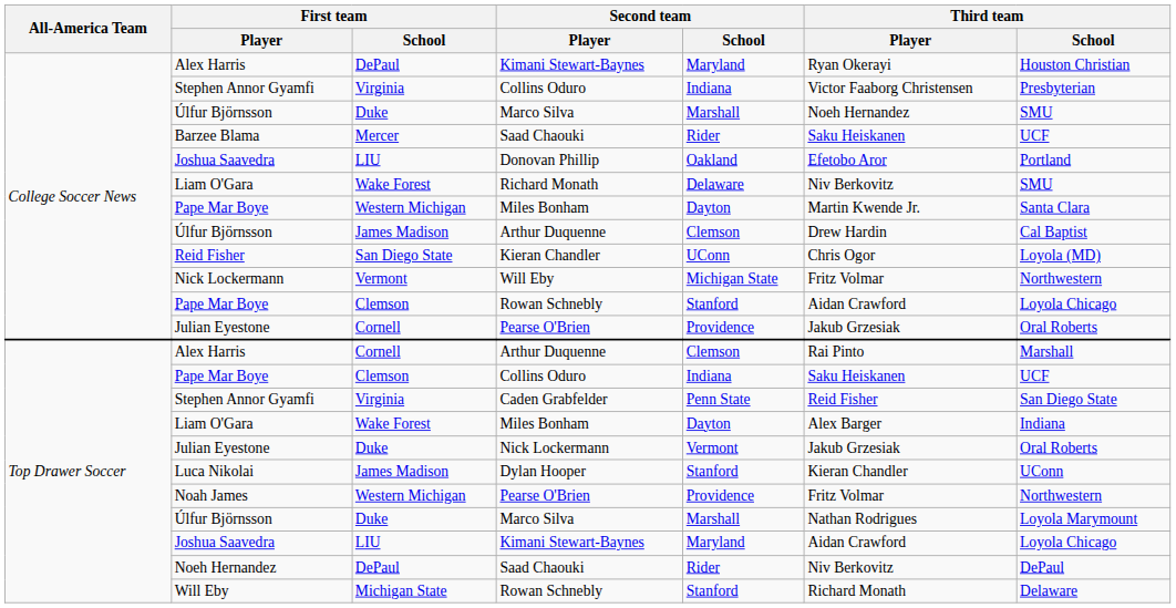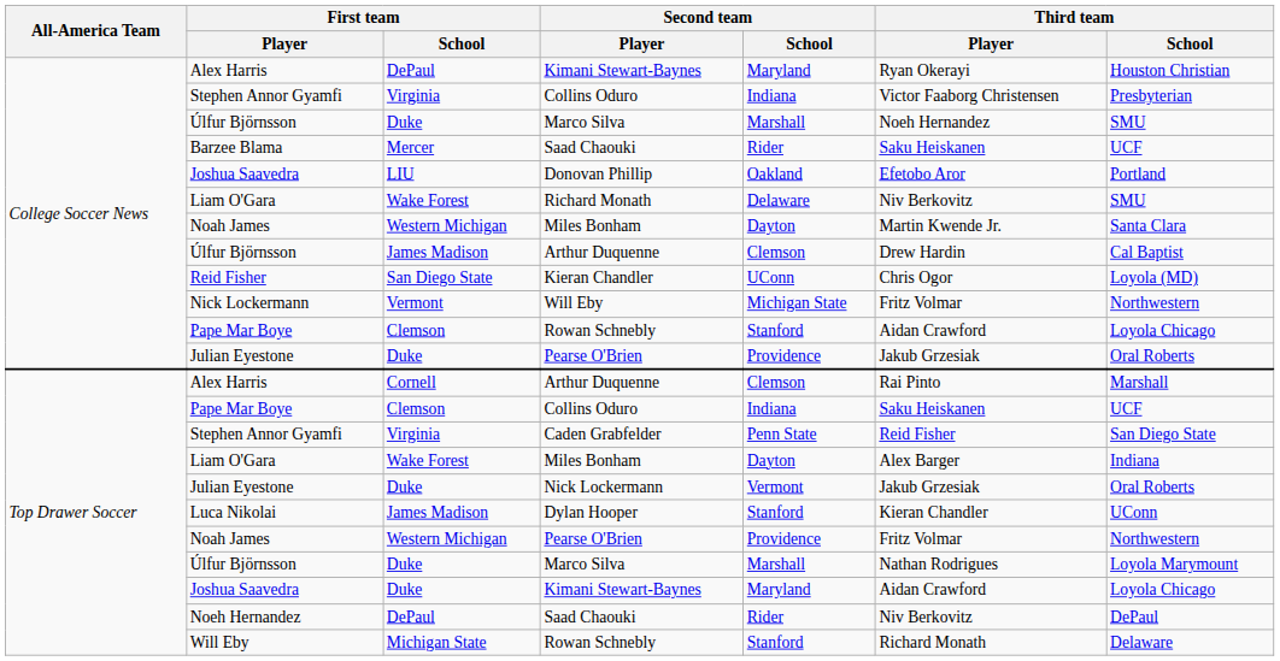 <table class="wikitable" style="width:98%;">
 <tr>
 <th rowspan="2">All-America Team</th>
 <th colspan="2">First team</th>
 <th colspan="2">Second team</th>
 <th colspan="2">Third team</th>
 </tr>
 <tr>
 <th>Player</th>
 <th>School</th>
 <th>Player</th>
 <th>School</th>
 <th>Player</th>
 <th>School</th>
 </tr>
 <tr>
 <td rowspan="12"><em>College Soccer News</em></td>
 <td> Alex Harris</td>
 <td><a href='#'>DePaul</a></td>
 <td> <a href='#'>Kimani Stewart-Baynes</a></td>
 <td><a href='#'>Maryland</a></td>
 <td> Ryan Okerayi</td>
 <td><a href='#'>Houston Christian</a></td>
 </tr>
 <tr>
 <td> Stephen Annor Gyamfi</td>
 <td><a href='#'>Virginia</a></td>
 <td> Collins Oduro</td>
 <td><a href='#'>Indiana</a></td>
 <td> Victor Faaborg Christensen</td>
 <td><a href='#'>Presbyterian</a></td>
 </tr>
 <tr>
 <td> Úlfur Björnsson</td>
 <td><a href='#'>Duke</a></td>
 <td> Marco Silva</td>
 <td><a href='#'>Marshall</a></td>
 <td> Noeh Hernandez</td>
 <td><a href='#'>SMU</a></td>
 </tr>
 <tr>
 <td> Barzee Blama</td>
 <td><a href='#'>Mercer</a></td>
 <td> Saad Chaouki</td>
 <td><a href='#'>Rider</a></td>
 <td> <a href='#'>Saku Heiskanen</a></td>
 <td><a href='#'>UCF</a></td>
 </tr>
 <tr>
 <td> <a href='#'>Joshua Saavedra</a></td>
 <td><a href='#'>LIU</a></td>
 <td> Donovan Phillip</td>
 <td><a href='#'>Oakland</a></td>
 <td> <a href='#'>Efetobo Aror</a></td>
 <td><a href='#'>Portland</a></td>
 </tr>
 <tr>
 <td> Liam O'Gara</td>
 <td><a href='#'>Wake Forest</a></td>
 <td> Richard Monath</td>
 <td><a href='#'>Delaware</a></td>
 <td> Niv Berkovitz</td>
 <td><a href='#'>SMU</a></td>
 </tr>
 <tr>
-<td> <a href='#'>Pape Mar Boye</a></td>
+<td> Noah James</td>
 <td><a href='#'>Western Michigan</a></td>
 <td> Miles Bonham</td>
 <td><a href='#'>Dayton</a></td>
 <td> Martin Kwende Jr.</td>
 <td><a href='#'>Santa Clara</a></td>
 </tr>
 <tr>
 <td> Úlfur Björnsson</td>
 <td><a href='#'>James Madison</a></td>
 <td> Arthur Duquenne</td>
 <td><a href='#'>Clemson</a></td>
 <td> Drew Hardin</td>
 <td><a href='#'>Cal Baptist</a></td>
 </tr>
 <tr>
 <td> <a href='#'>Reid Fisher</a></td>
 <td><a href='#'>San Diego State</a></td>
 <td> Kieran Chandler</td>
 <td><a href='#'>UConn</a></td>
 <td> Chris Ogor</td>
 <td><a href='#'>Loyola (MD)</a></td>
 </tr>
 <tr>
 <td> Nick Lockermann</td>
 <td><a href='#'>Vermont</a></td>
 <td> Will Eby</td>
 <td><a href='#'>Michigan State</a></td>
 <td> Fritz Volmar</td>
 <td><a href='#'>Northwestern</a></td>
 </tr>
 <tr>
 <td> <a href='#'>Pape Mar Boye</a></td>
 <td><a href='#'>Clemson</a></td>
 <td> Rowan Schnebly</td>
 <td><a href='#'>Stanford</a></td>
 <td> Aidan Crawford</td>
 <td><a href='#'>Loyola Chicago</a></td>
 </tr>
 <tr>
 <td> Julian Eyestone</td>
-<td><a href='#'>Cornell</a></td>
+<td><a href='#'>Duke</a></td>
 <td> <a href='#'>Pearse O'Brien</a></td>
 <td><a href='#'>Providence</a></td>
 <td> Jakub Grzesiak</td>
 <td><a href='#'>Oral Roberts</a></td>
 </tr>
 <tr style="border-top:2px solid black;">
 <td rowspan="11"><em>Top Drawer Soccer</em></td>
 <td> Alex Harris</td>
 <td><a href='#'>Cornell</a></td>
 <td> Arthur Duquenne</td>
 <td><a href='#'>Clemson</a></td>
 <td> Rai Pinto</td>
 <td><a href='#'>Marshall</a></td>
 </tr>
 <tr>
 <td> <a href='#'>Pape Mar Boye</a></td>
 <td><a href='#'>Clemson</a></td>
 <td> Collins Oduro</td>
 <td><a href='#'>Indiana</a></td>
 <td> <a href='#'>Saku Heiskanen</a></td>
 <td><a href='#'>UCF</a></td>
 </tr>
 <tr>
 <td> Stephen Annor Gyamfi</td>
 <td><a href='#'>Virginia</a></td>
 <td> Caden Grabfelder</td>
 <td><a href='#'>Penn State</a></td>
 <td> <a href='#'>Reid Fisher</a></td>
 <td><a href='#'>San Diego State</a></td>
 </tr>
 <tr>
 <td> Liam O'Gara</td>
 <td><a href='#'>Wake Forest</a></td>
 <td> Miles Bonham</td>
 <td><a href='#'>Dayton</a></td>
 <td> Alex Barger</td>
 <td><a href='#'>Indiana</a></td>
 </tr>
 <tr>
 <td> Julian Eyestone</td>
 <td><a href='#'>Duke</a></td>
 <td> Nick Lockermann</td>
 <td><a href='#'>Vermont</a></td>
 <td> Jakub Grzesiak</td>
 <td><a href='#'>Oral Roberts</a></td>
 </tr>
 <tr>
 <td> Luca Nikolai</td>
 <td><a href='#'>James Madison</a></td>
 <td> Dylan Hooper</td>
 <td><a href='#'>Stanford</a></td>
 <td> Kieran Chandler</td>
 <td><a href='#'>UConn</a></td>
 </tr>
 <tr>
 <td> Noah James</td>
 <td><a href='#'>Western Michigan</a></td>
 <td> <a href='#'>Pearse O'Brien</a></td>
 <td><a href='#'>Providence</a></td>
 <td> Fritz Volmar</td>
 <td><a href='#'>Northwestern</a></td>
 </tr>
 <tr>
 <td> Úlfur Björnsson</td>
 <td><a href='#'>Duke</a></td>
 <td> Marco Silva</td>
 <td><a href='#'>Marshall</a></td>
 <td> Nathan Rodrigues</td>
 <td><a href='#'>Loyola Marymount</a></td>
 </tr>
 <tr>
 <td> <a href='#'>Joshua Saavedra</a></td>
-<td><a href='#'>LIU</a></td>
+<td><a href='#'>Duke</a></td>
 <td> <a href='#'>Kimani Stewart-Baynes</a></td>
 <td><a href='#'>Maryland</a></td>
 <td> Aidan Crawford</td>
 <td><a href='#'>Loyola Chicago</a></td>
 </tr>
 <tr>
 <td> Noeh Hernandez</td>
 <td><a href='#'>DePaul</a></td>
 <td> Saad Chaouki</td>
 <td><a href='#'>Rider</a></td>
 <td> Niv Berkovitz</td>
 <td><a href='#'>DePaul</a></td>
 </tr>
 <tr>
 <td> Will Eby</td>
 <td><a href='#'>Michigan State</a></td>
 <td> Rowan Schnebly</td>
 <td><a href='#'>Stanford</a></td>
 <td> Richard Monath</td>
 <td><a href='#'>Delaware</a></td>
 </tr>
 </table>
